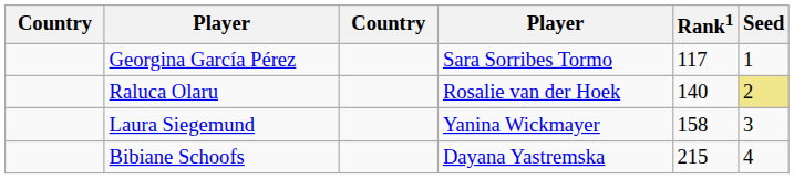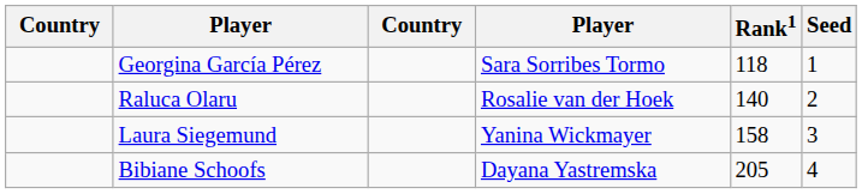 <table class="sortable wikitable">
 <tr>
 <th width="70">Country</th>
 <th width="175">Player</th>
 <th width="70">Country</th>
 <th width="175">Player</th>
 <th>Rank<sup>1</sup></th>
 <th>Seed</th>
 </tr>
 <tr>
 <td></td>
 <td><a href='#'>Georgina García Pérez</a></td>
 <td></td>
 <td><a href='#'>Sara Sorribes Tormo</a></td>
-<td>117</td>
+<td>118</td>
 <td>1</td>
 </tr>
 <tr>
 <td></td>
 <td><a href='#'>Raluca Olaru</a></td>
 <td></td>
 <td><a href='#'>Rosalie van der Hoek</a></td>
 <td>140</td>
-<td style="background: khaki;">2</td>
+<td>2</td>
 </tr>
 <tr>
 <td></td>
 <td><a href='#'>Laura Siegemund</a></td>
 <td></td>
 <td><a href='#'>Yanina Wickmayer</a></td>
 <td>158</td>
 <td>3</td>
 </tr>
 <tr>
 <td></td>
 <td><a href='#'>Bibiane Schoofs</a></td>
 <td></td>
 <td><a href='#'>Dayana Yastremska</a></td>
-<td>215</td>
+<td>205</td>
 <td>4</td>
 </tr>
 </table>
